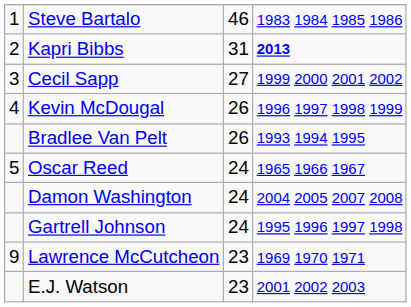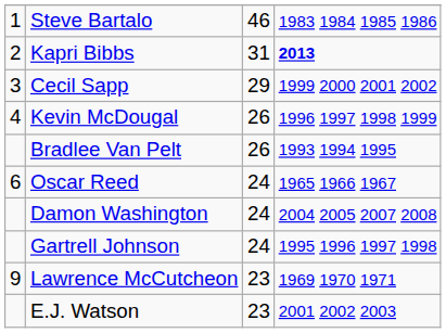 <table class="wikitable">
 <tr>
 </tr>
 <tr>
 <td>1</td>
 <td><a href='#'>Steve Bartalo</a></td>
 <td>46</td>
 <td style="font-size:80%;"><a href='#'>1983</a> <a href='#'>1984</a> <a href='#'>1985</a> <a href='#'>1986</a></td>
 </tr>
 <tr>
 <td>2</td>
 <td><a href='#'>Kapri Bibbs</a></td>
 <td>31</td>
 <td style="font-size:80%;"><strong><a href='#'>2013</a></strong></td>
 </tr>
 <tr>
 <td>3</td>
 <td><a href='#'>Cecil Sapp</a></td>
-<td>27</td>
+<td>29</td>
 <td style="font-size:80%;"><a href='#'>1999</a> <a href='#'>2000</a> <a href='#'>2001</a> <a href='#'>2002</a></td>
 </tr>
 <tr>
 <td>4</td>
 <td><a href='#'>Kevin McDougal</a></td>
 <td>26</td>
 <td style="font-size:80%;"><a href='#'>1996</a> <a href='#'>1997</a> <a href='#'>1998</a> <a href='#'>1999</a></td>
 </tr>
 <tr>
 <td></td>
 <td><a href='#'>Bradlee Van Pelt</a></td>
 <td>26</td>
 <td style="font-size:80%;"><a href='#'>1993</a> <a href='#'>1994</a> <a href='#'>1995</a></td>
 </tr>
 <tr>
-<td>5</td>
+<td>6</td>
 <td><a href='#'>Oscar Reed</a></td>
 <td>24</td>
 <td style="font-size:80%;"><a href='#'>1965</a> <a href='#'>1966</a> <a href='#'>1967</a></td>
 </tr>
 <tr>
 <td></td>
 <td><a href='#'>Damon Washington</a></td>
 <td>24</td>
 <td style="font-size:80%;"><a href='#'>2004</a> <a href='#'>2005</a> <a href='#'>2007</a> <a href='#'>2008</a></td>
 </tr>
 <tr>
 <td></td>
 <td><a href='#'>Gartrell Johnson</a></td>
 <td>24</td>
 <td style="font-size:80%;"><a href='#'>1995</a> <a href='#'>1996</a> <a href='#'>1997</a> <a href='#'>1998</a></td>
 </tr>
 <tr>
 <td>9</td>
 <td><a href='#'>Lawrence McCutcheon</a></td>
 <td>23</td>
 <td style="font-size:80%;"><a href='#'>1969</a> <a href='#'>1970</a> <a href='#'>1971</a></td>
 </tr>
 <tr>
 <td></td>
 <td>E.J. Watson</td>
 <td>23</td>
 <td style="font-size:80%;"><a href='#'>2001</a> <a href='#'>2002</a> <a href='#'>2003</a></td>
 </tr>
 </table>
